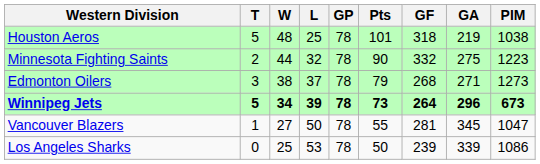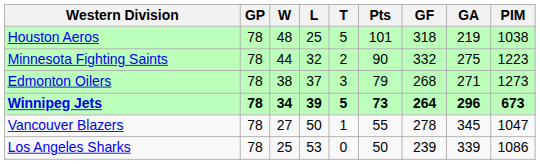 <table class="wikitable">
 <tr>
 <th width="40%">Western Division</th>
-<th width="5%">T</th>
+<th width="5%">GP</th>
 <th width="5%">W</th>
 <th width="5%">L</th>
-<th width="5%">GP</th>
+<th width="5%">T</th>
 <th width="7.5%">Pts</th>
 <th width="7.5%">GF</th>
 <th width="7.5%">GA</th>
 <th width="7.5%">PIM</th>
 </tr>
 <tr align=center bgcolor=#bbffbb>
 <td align=left><a href='#'>Houston Aeros</a></td>
-<td>5</td>
+<td>78</td>
 <td>48</td>
 <td>25</td>
-<td>78</td>
+<td>5</td>
 <td>101</td>
 <td>318</td>
 <td>219</td>
 <td>1038</td>
 </tr>
 <tr align=center  bgcolor=#bbffbb>
 <td align=left><a href='#'>Minnesota Fighting Saints</a></td>
-<td>2</td>
+<td>78</td>
 <td>44</td>
 <td>32</td>
-<td>78</td>
+<td>2</td>
 <td>90</td>
 <td>332</td>
 <td>275</td>
 <td>1223</td>
 </tr>
 <tr align=center  bgcolor=#bbffbb>
 <td align=left><a href='#'>Edmonton Oilers</a></td>
-<td>3</td>
+<td>78</td>
 <td>38</td>
 <td>37</td>
-<td>78</td>
+<td>3</td>
 <td>79</td>
 <td>268</td>
 <td>271</td>
 <td>1273</td>
 </tr>
 <tr align=center  style="font-weight:bold"  bgcolor=#bbffbb>
 <td align=left><a href='#'>Winnipeg Jets</a></td>
-<td>5</td>
+<td>78</td>
 <td>34</td>
 <td>39</td>
-<td>78</td>
+<td>5</td>
 <td>73</td>
 <td>264</td>
 <td>296</td>
 <td>673</td>
 </tr>
 <tr align=center>
 <td align=left><a href='#'>Vancouver Blazers</a></td>
-<td>1</td>
+<td>78</td>
 <td>27</td>
 <td>50</td>
-<td>78</td>
+<td>1</td>
 <td>55</td>
-<td>281</td>
+<td>278</td>
 <td>345</td>
 <td>1047</td>
 </tr>
 <tr align=center>
 <td align=left><a href='#'>Los Angeles Sharks</a></td>
-<td>0</td>
+<td>78</td>
 <td>25</td>
 <td>53</td>
-<td>78</td>
+<td>0</td>
 <td>50</td>
 <td>239</td>
 <td>339</td>
 <td>1086</td>
 </tr>
 </table>
